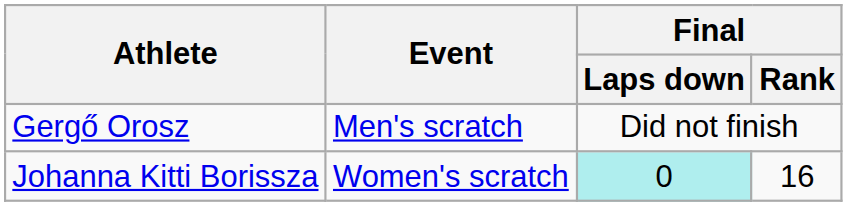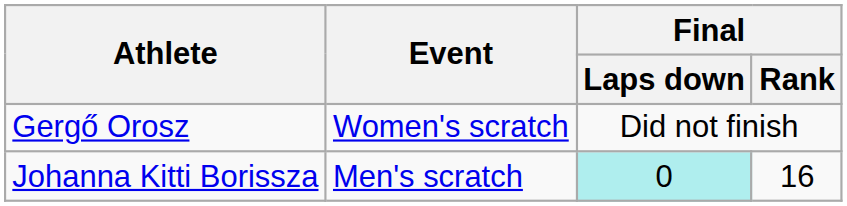 <table class="wikitable" style="font-size:90%">
 <tr>
 <th rowspan=2>Athlete</th>
 <th rowspan=2>Event</th>
 <th colspan=2>Final</th>
 </tr>
 <tr>
 <th>Laps down</th>
 <th>Rank</th>
 </tr>
 <tr align=center>
 <td align=left><a href='#'>Gergő Orosz</a></td>
-<td align=left><a href='#'>Men's scratch</a></td>
+<td align=left><a href='#'>Women's scratch</a></td>
 <td colspan=2>Did not finish</td>
 </tr>
 <tr align=center>
 <td align=left><a href='#'>Johanna Kitti Borissza</a></td>
-<td align=left><a href='#'>Women's scratch</a></td>
+<td align=left><a href='#'>Men's scratch</a></td>
 <td style="background: paleturquoise;">0</td>
 <td>16</td>
 </tr>
 </table>
